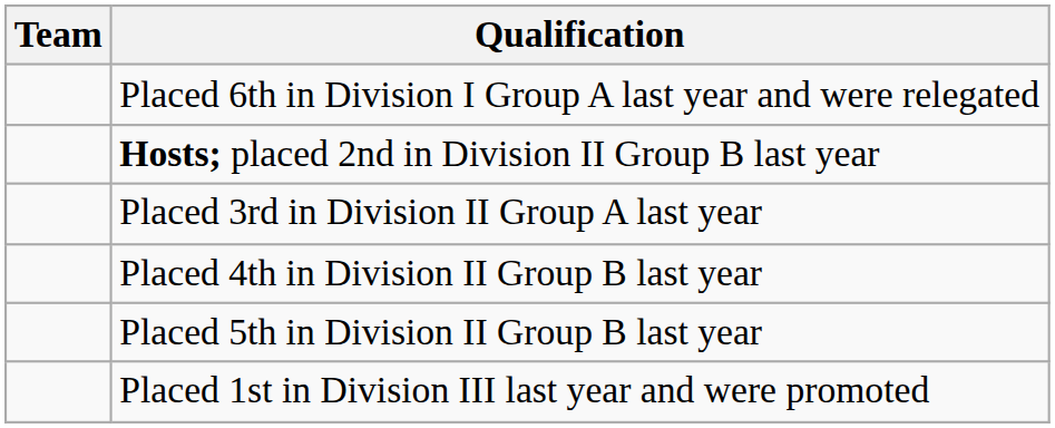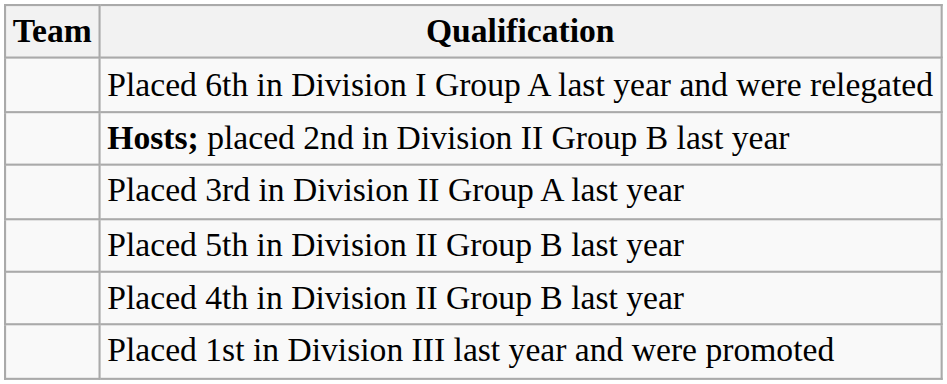 <table class="wikitable">
 <tr>
 <th>Team</th>
 <th>Qualification</th>
 </tr>
 <tr>
 <td></td>
 <td>Placed 6th in Division I Group A last year and were relegated</td>
 </tr>
 <tr>
 <td></td>
 <td><strong>Hosts;</strong> placed 2nd in Division II Group B last year</td>
 </tr>
 <tr>
 <td></td>
 <td>Placed 3rd in Division II Group A last year</td>
 </tr>
 <tr>
 <td></td>
-<td>Placed 4th in Division II Group B last year</td>
+<td>Placed 5th in Division II Group B last year</td>
 </tr>
 <tr>
 <td></td>
-<td>Placed 5th in Division II Group B last year</td>
+<td>Placed 4th in Division II Group B last year</td>
 </tr>
 <tr>
 <td></td>
 <td>Placed 1st in Division III last year and were promoted</td>
 </tr>
 </table>
